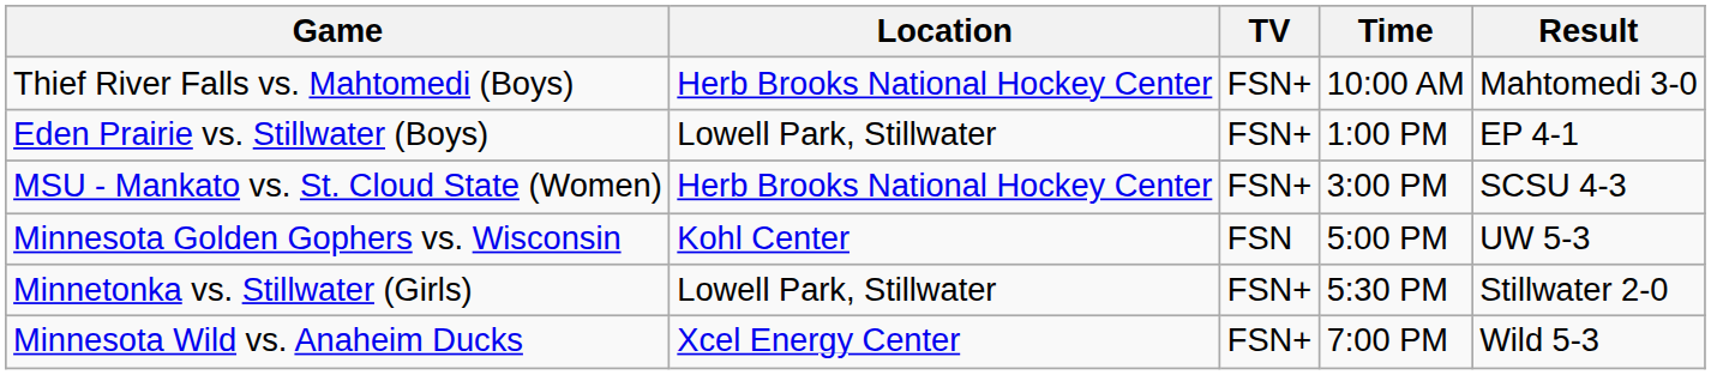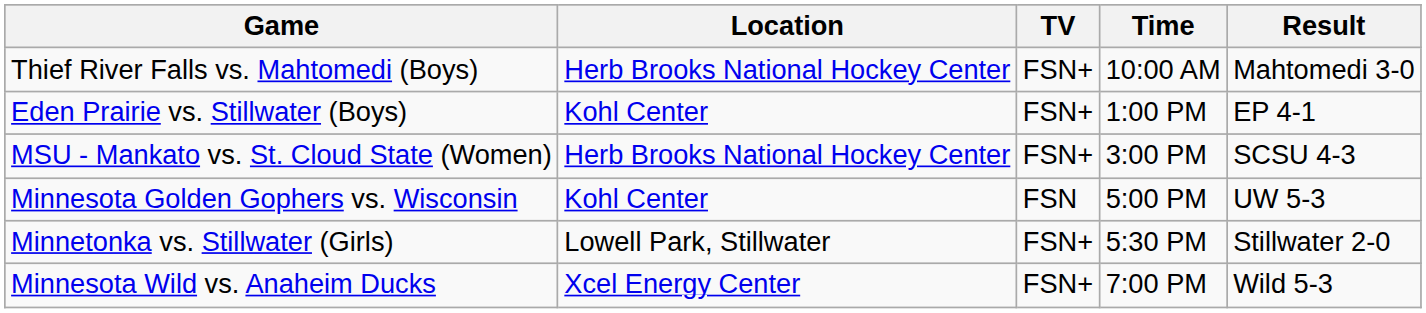 <table class="wikitable">
 <tr>
 <th>Game</th>
 <th>Location</th>
 <th>TV</th>
 <th>Time</th>
 <th>Result</th>
 </tr>
 <tr>
 <td>Thief River Falls vs. <a href='#'>Mahtomedi</a> (Boys)</td>
 <td><a href='#'>Herb Brooks National Hockey Center</a></td>
 <td>FSN+</td>
 <td>10:00 AM</td>
 <td>Mahtomedi 3-0</td>
 </tr>
 <tr>
 <td><a href='#'>Eden Prairie</a> vs. <a href='#'>Stillwater</a> (Boys)</td>
-<td>Lowell Park, Stillwater</td>
+<td><a href='#'>Kohl Center</a></td>
 <td>FSN+</td>
 <td>1:00 PM</td>
 <td>EP 4-1</td>
 </tr>
 <tr>
 <td><a href='#'>MSU - Mankato</a> vs. <a href='#'>St. Cloud State</a> (Women)</td>
 <td><a href='#'>Herb Brooks National Hockey Center</a></td>
 <td>FSN+</td>
 <td>3:00 PM</td>
 <td>SCSU 4-3</td>
 </tr>
 <tr>
 <td><a href='#'>Minnesota Golden Gophers</a> vs. <a href='#'>Wisconsin</a></td>
 <td><a href='#'>Kohl Center</a></td>
 <td>FSN</td>
 <td>5:00 PM</td>
 <td>UW 5-3</td>
 </tr>
 <tr>
 <td><a href='#'>Minnetonka</a> vs. <a href='#'>Stillwater</a> (Girls)</td>
 <td>Lowell Park, Stillwater</td>
 <td>FSN+</td>
 <td>5:30 PM</td>
 <td>Stillwater 2-0</td>
 </tr>
 <tr>
 <td><a href='#'>Minnesota Wild</a> vs. <a href='#'>Anaheim Ducks</a></td>
 <td><a href='#'>Xcel Energy Center</a></td>
 <td>FSN+</td>
 <td>7:00 PM</td>
 <td>Wild 5-3</td>
 </tr>
 </table>
